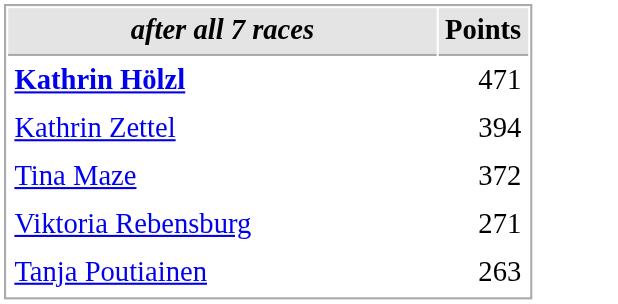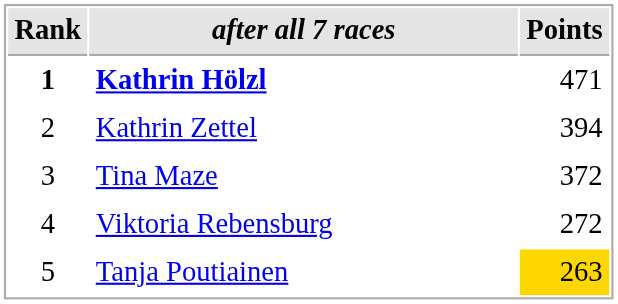 <table cellspacing="1" cellpadding="3" style="border:1px solid #AAAAAA;font-size:86%">
 <tr bgcolor="#E4E4E4">
+<th style="border-bottom:1px solid #AAAAAA" width=10>Rank</th>
 <th style="border-bottom:1px solid #AAAAAA" width=200><strong><em>after all 7 races</em></strong></th>
 <th style="border-bottom:1px solid #AAAAAA" width=20>Points</th>
 </tr>
 <tr>
+<td align="center"><strong>1</strong></td>
 <td> <strong><a href='#'>Kathrin Hölzl</a> </strong></td>
 <td align="right">471</td>
 </tr>
 <tr>
+<td align="center">2</td>
 <td> <a href='#'>Kathrin Zettel</a></td>
 <td align="right">394</td>
 </tr>
 <tr>
+<td align="center">3</td>
 <td> <a href='#'>Tina Maze</a></td>
 <td align="right">372</td>
 </tr>
 <tr>
+<td align="center">4</td>
 <td> <a href='#'>Viktoria Rebensburg</a></td>
-<td align="right">271</td>
+<td align="right">272</td>
 </tr>
 <tr>
+<td align="center">5</td>
 <td> <a href='#'>Tanja Poutiainen</a></td>
-<td align="right">263</td>
+<td align="right" style="background: gold;">263</td>
 </tr>
 </table>
